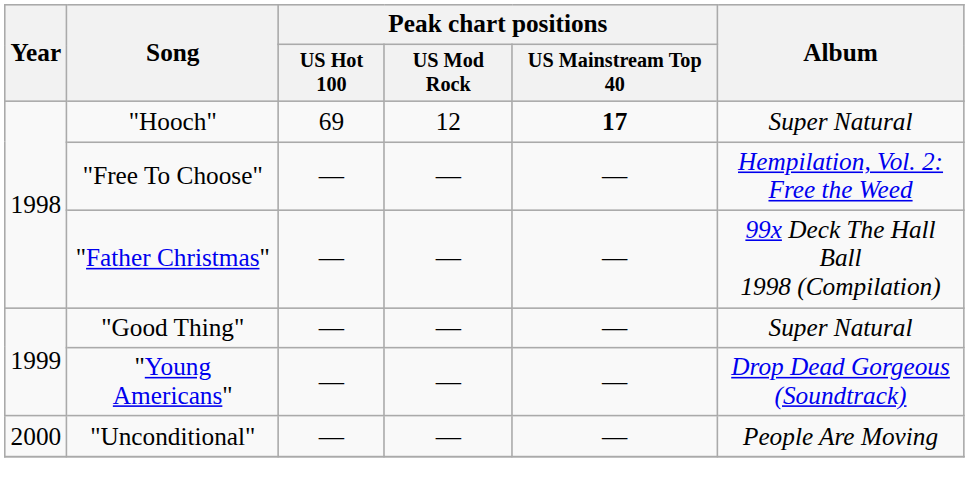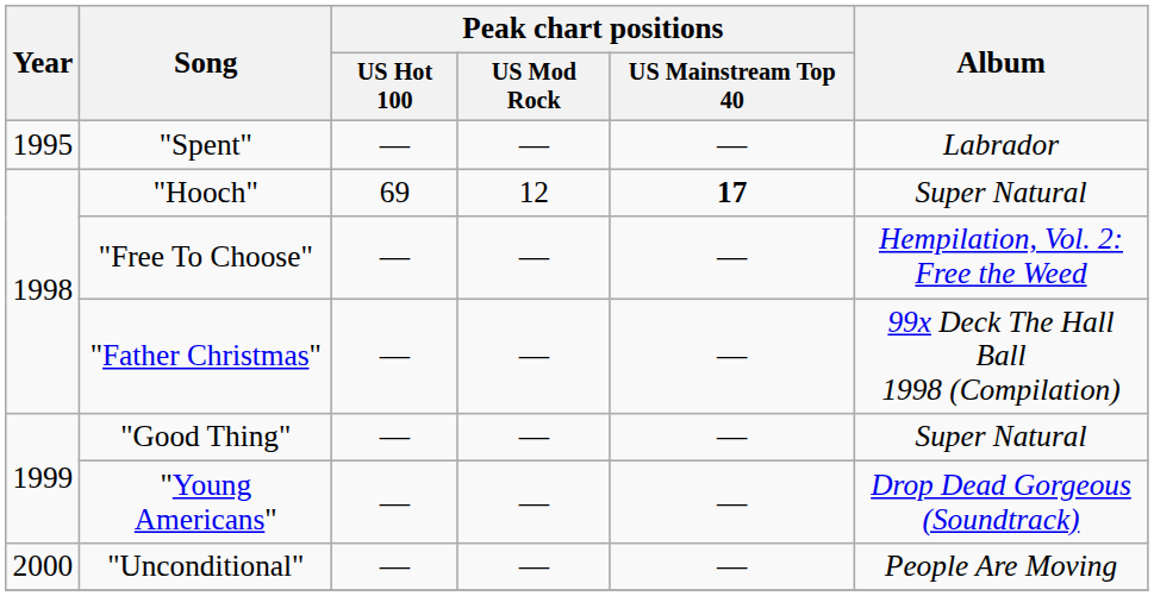 <table class="wikitable" style="text-align:center;">
 <tr>
 <th scope="col" rowspan="2">Year</th>
 <th scope="col" rowspan="2">Song</th>
 <th scope="col" colspan="3">Peak chart positions</th>
 <th scope="col" rowspan="2">Album</th>
 </tr>
 <tr>
 <th scope="col" style="font-size:80%;">US Hot 100</th>
 <th scope="col" style="font-size:80%;">US Mod Rock</th>
 <th scope="col" style="font-size:80%;">US Mainstream Top 40</th>
+</tr>
+<tr>
+<td>1995</td>
+<td>"Spent"</td>
+<td>—</td>
+<td>—</td>
+<td>—</td>
+<td><em>Labrador</em></td>
 </tr>
 <tr>
 <td rowspan="3">1998</td>
 <td>"Hooch"</td>
 <td>69</td>
 <td>12</td>
 <td><strong>17</strong></td>
 <td><em>Super Natural</em></td>
 </tr>
 <tr>
 <td>"Free To Choose"</td>
 <td>—</td>
 <td>—</td>
 <td>—</td>
 <td><em><a href='#'>Hempilation, Vol. 2:<br>Free the Weed</a></em></td>
 </tr>
 <tr>
 <td>"<a href='#'>Father Christmas</a>"</td>
 <td>—</td>
 <td>—</td>
 <td>—</td>
 <td><em><a href='#'>99x</a> Deck The Hall Ball<br>1998 (Compilation)</em></td>
 </tr>
 <tr>
 <td rowspan="2">1999</td>
 <td>"Good Thing"</td>
 <td>—</td>
 <td>—</td>
 <td>—</td>
 <td><em>Super Natural</em></td>
 </tr>
 <tr>
 <td>"<a href='#'>Young Americans</a>"</td>
 <td>—</td>
 <td>—</td>
 <td>—</td>
 <td><em><a href='#'>Drop Dead Gorgeous<br>(Soundtrack)</a></em></td>
 </tr>
 <tr>
 <td>2000</td>
 <td>"Unconditional"</td>
 <td>—</td>
 <td>—</td>
 <td>—</td>
 <td><em>People Are Moving</em></td>
 </tr>
 <tr>
 </tr>
 </table>
